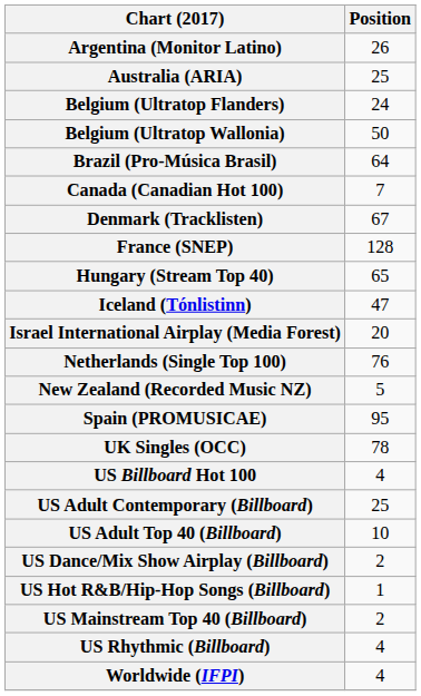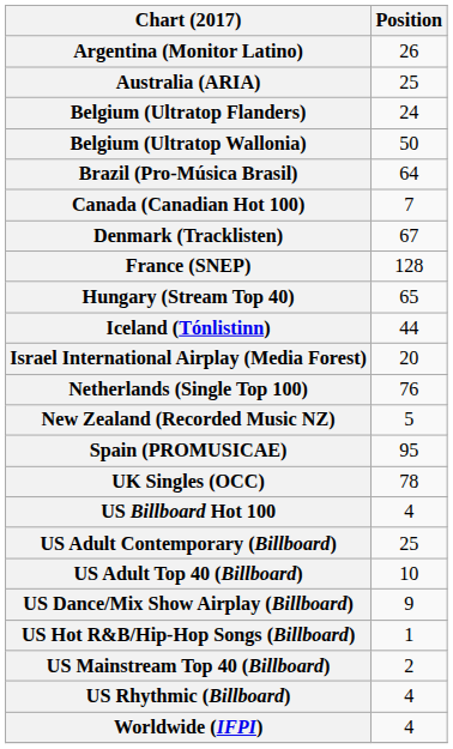 <table class="wikitable plainrowheaders sortable" style="text-align:center">
 <tr>
 <th scope="col">Chart (2017)</th>
 <th scope="col">Position</th>
 </tr>
 <tr>
 <th scope="row">Argentina (Monitor Latino)</th>
 <td>26</td>
 </tr>
 <tr>
 <th scope="row">Australia (ARIA)</th>
 <td>25</td>
 </tr>
 <tr>
 <th scope="row">Belgium (Ultratop Flanders)</th>
 <td>24</td>
 </tr>
 <tr>
 <th scope="row">Belgium (Ultratop Wallonia)</th>
 <td>50</td>
 </tr>
 <tr>
 <th scope="row">Brazil (Pro-Música Brasil)</th>
 <td>64</td>
 </tr>
 <tr>
 <th scope="row">Canada (Canadian Hot 100)</th>
 <td>7</td>
 </tr>
 <tr>
 <th scope="row">Denmark (Tracklisten)</th>
 <td>67</td>
 </tr>
 <tr>
 <th scope="row">France (SNEP)</th>
 <td>128</td>
 </tr>
 <tr>
 <th scope="row">Hungary (Stream Top 40)</th>
 <td>65</td>
 </tr>
 <tr>
 <th scope="row">Iceland (<a href='#'>Tónlistinn</a>)</th>
-<td>47</td>
+<td>44</td>
 </tr>
 <tr>
 <th scope="row">Israel International Airplay (Media Forest)</th>
 <td>20</td>
 </tr>
 <tr>
 <th scope="row">Netherlands (Single Top 100)</th>
 <td>76</td>
 </tr>
 <tr>
 <th scope="row">New Zealand (Recorded Music NZ)</th>
 <td>5</td>
 </tr>
 <tr>
 <th scope="row">Spain (PROMUSICAE)</th>
 <td>95</td>
 </tr>
 <tr>
 <th scope="row">UK Singles (OCC)</th>
 <td>78</td>
 </tr>
 <tr>
 <th scope="row">US <em>Billboard</em> Hot 100</th>
 <td>4</td>
 </tr>
 <tr>
 <th scope="row">US Adult Contemporary (<em>Billboard</em>)</th>
 <td>25</td>
 </tr>
 <tr>
 <th scope="row">US Adult Top 40 (<em>Billboard</em>)</th>
 <td>10</td>
 </tr>
 <tr>
 <th scope="row">US Dance/Mix Show Airplay (<em>Billboard</em>)</th>
-<td>2</td>
+<td>9</td>
 </tr>
 <tr>
 <th scope="row">US Hot R&B/Hip-Hop Songs (<em>Billboard</em>)</th>
 <td>1</td>
 </tr>
 <tr>
 <th scope="row">US Mainstream Top 40 (<em>Billboard</em>)</th>
 <td>2</td>
 </tr>
 <tr>
 <th scope="row">US Rhythmic (<em>Billboard</em>)</th>
 <td>4</td>
 </tr>
 <tr>
 <th scope="row">Worldwide (<em><a href='#'>IFPI</a></em>)</th>
 <td>4</td>
 </tr>
 <tr>
 </tr>
 </table>
